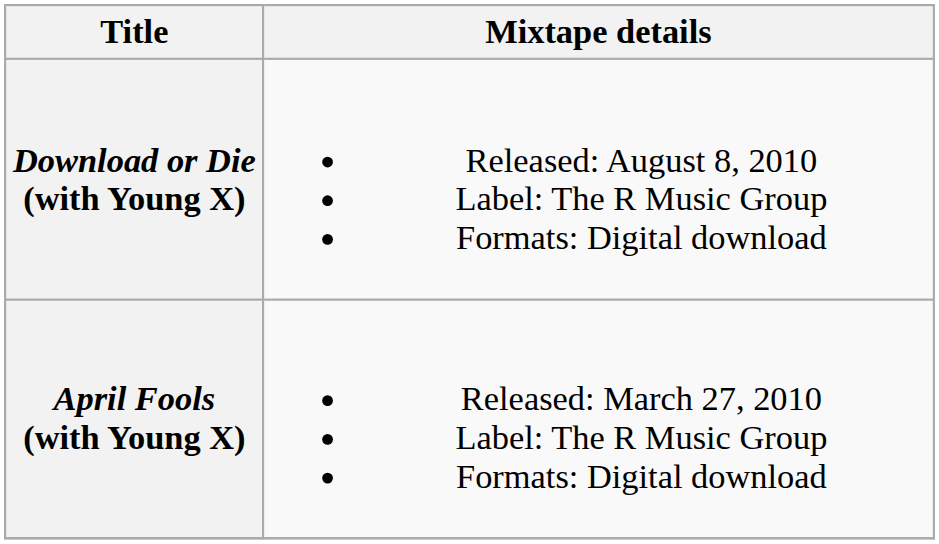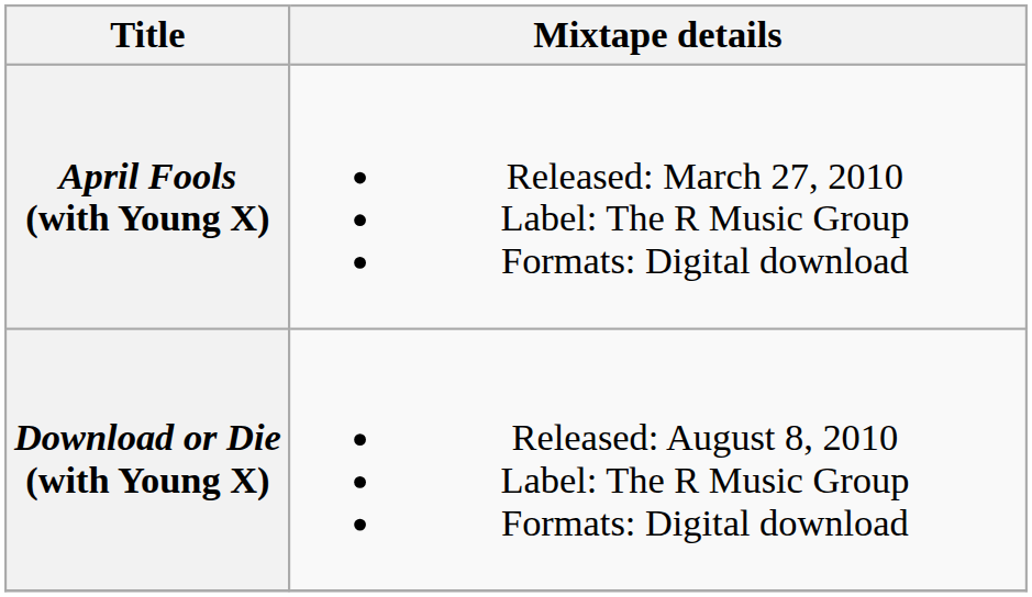 <table class="wikitable plainrowheaders" style="text-align:center;">
 <tr>
 <th scope="col">Title</th>
 <th scope="col" style="width:19em;">Mixtape details</th>
 </tr>
 <tr>
+<th scope="row"><em>April Fools</em><br><span>(with Young X)</span></th>
+<td><br><ul><li>Released: March 27, 2010</li><li>Label: The R Music Group</li><li>Formats: Digital download</li></ul></td>
+</tr>
+<tr>
 <th scope="row"><em>Download or Die</em><br><span>(with Young X)</span></th>
 <td><br><ul><li>Released: August 8, 2010</li><li>Label: The R Music Group</li><li>Formats: Digital download</li></ul></td>
 </tr>
 <tr>
-<th scope="row"><em>April Fools</em><br><span>(with Young X)</span></th>
-<td><br><ul><li>Released: March 27, 2010</li><li>Label: The R Music Group</li><li>Formats: Digital download</li></ul></td>
-</tr>
-<tr>
 </tr>
 </table>
